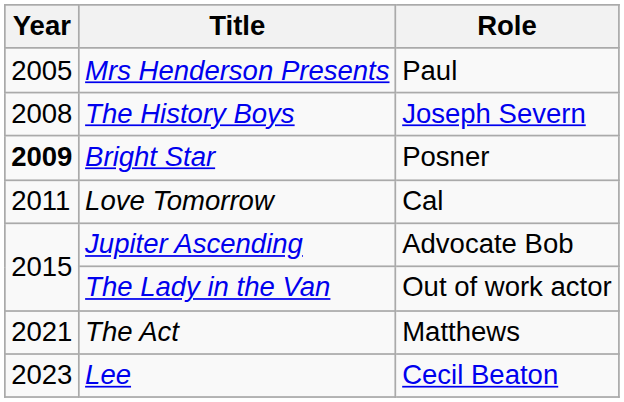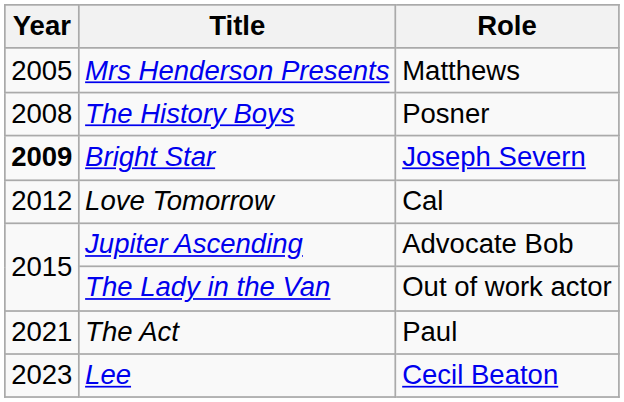 <table class="wikitable">
 <tr>
 <th>Year</th>
 <th>Title</th>
 <th>Role</th>
 </tr>
 <tr>
 <td>2005</td>
 <td><em><a href='#'>Mrs Henderson Presents</a></em></td>
-<td>Paul</td>
+<td>Matthews</td>
 </tr>
 <tr>
 <td>2008</td>
 <td><em><a href='#'>The History Boys</a></em></td>
-<td><a href='#'>Joseph Severn</a></td>
+<td>Posner</td>
 </tr>
 <tr>
 <td><strong>2009</strong></td>
 <td><em><a href='#'>Bright Star</a></em></td>
-<td>Posner</td>
+<td><a href='#'>Joseph Severn</a></td>
 </tr>
 <tr>
-<td>2011</td>
+<td>2012</td>
 <td><em>Love Tomorrow</em></td>
 <td>Cal</td>
 </tr>
 <tr>
 <td rowspan="2">2015</td>
 <td><em><a href='#'>Jupiter Ascending</a></em></td>
 <td>Advocate Bob</td>
 </tr>
 <tr>
 <td><em><a href='#'>The Lady in the Van</a></em></td>
 <td>Out of work actor</td>
 </tr>
 <tr>
 <td>2021</td>
 <td><em>The Act</em></td>
-<td>Matthews</td>
+<td>Paul</td>
 </tr>
 <tr>
 <td>2023</td>
 <td><em><a href='#'>Lee</a></em></td>
 <td><a href='#'>Cecil Beaton</a></td>
 </tr>
 </table>
